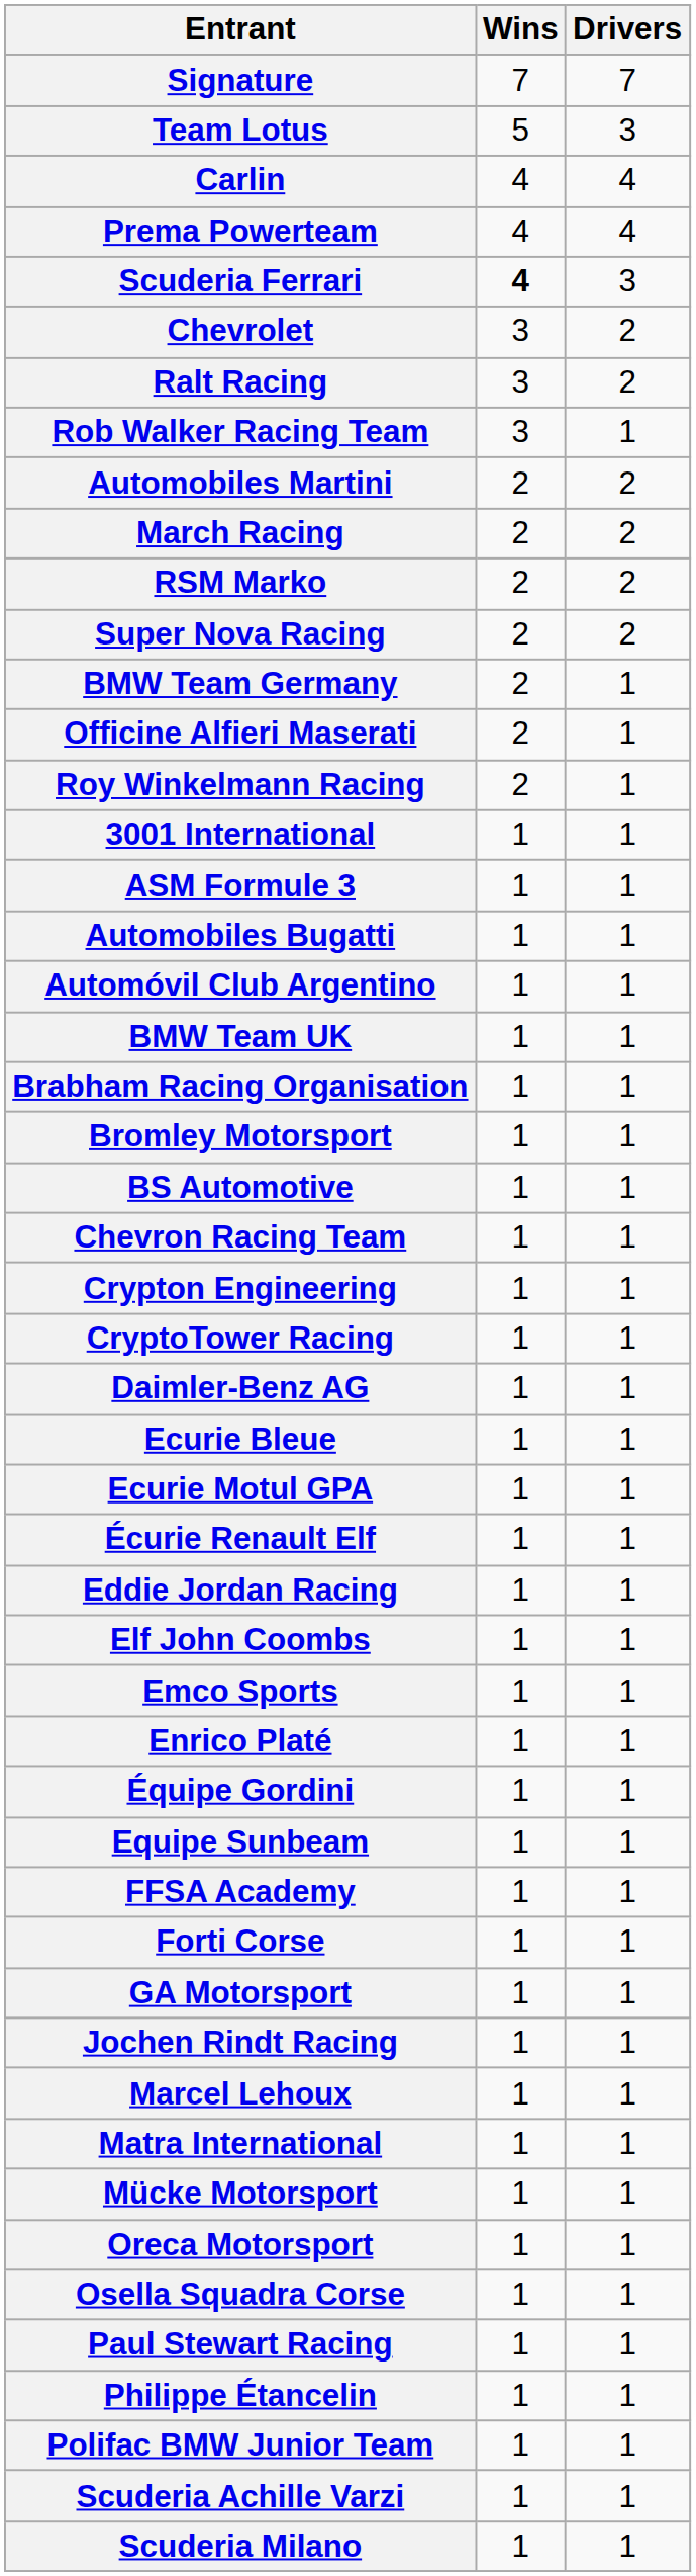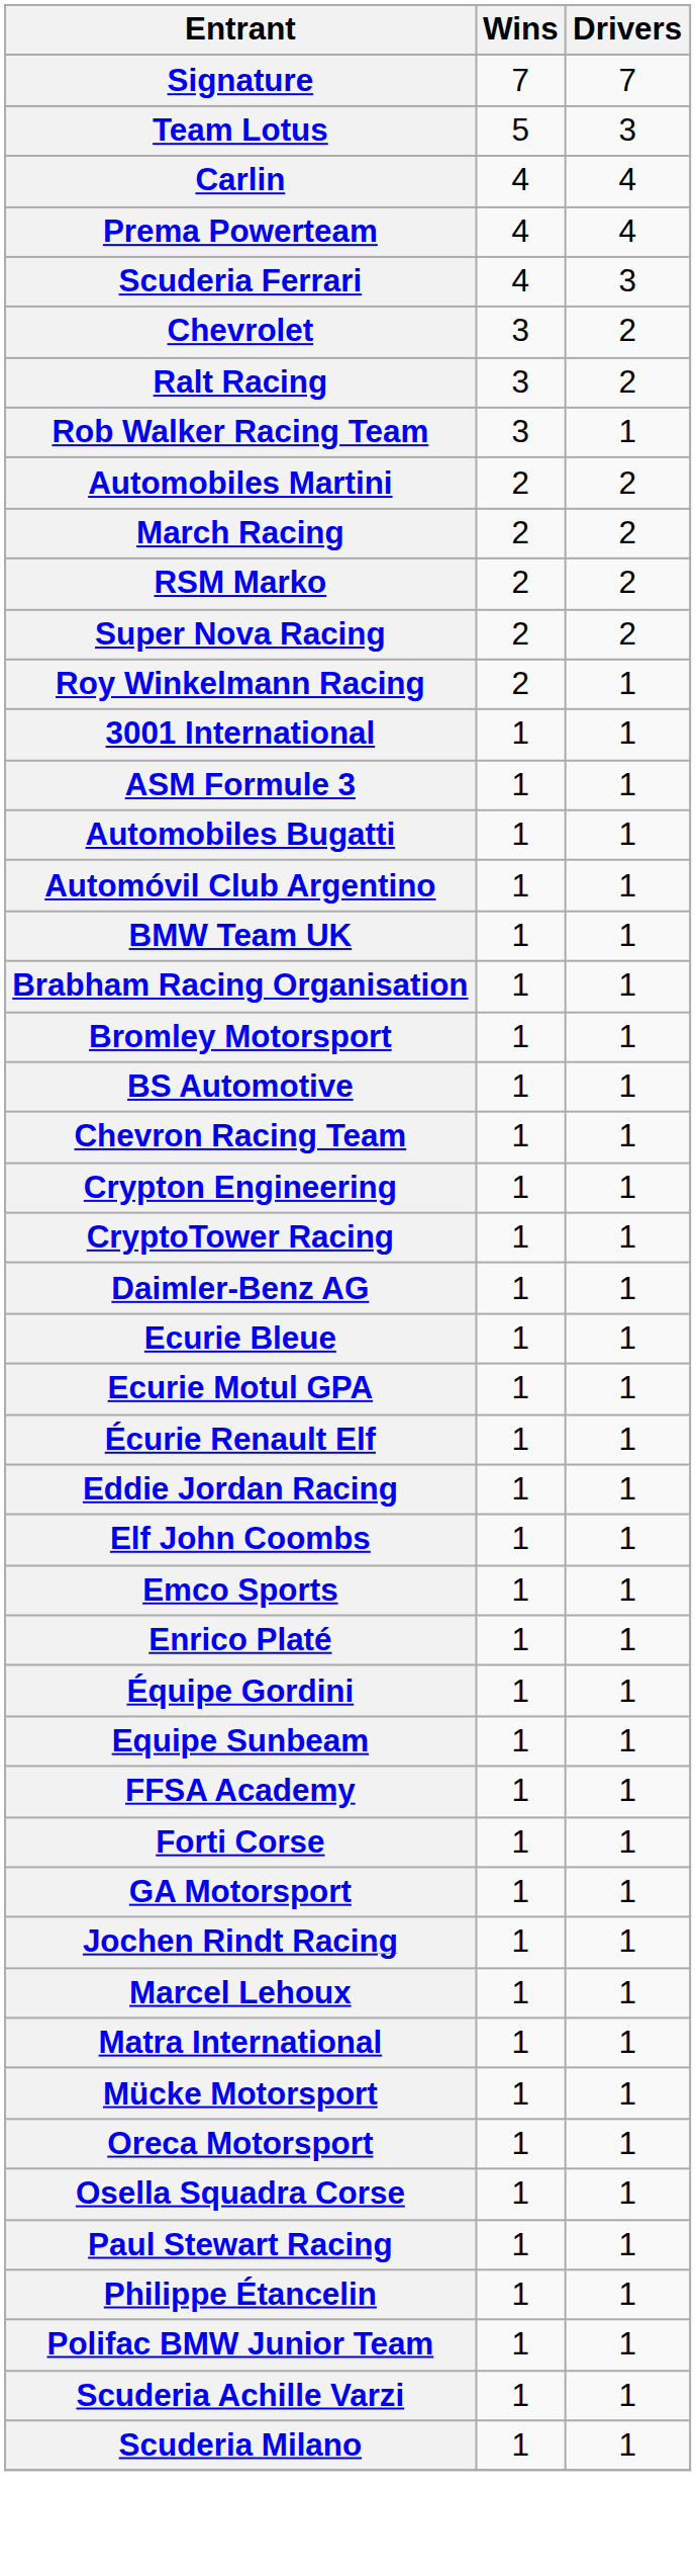 <table class="sortable wikitable plainrowheaders" style="text-align:center">
 <tr>
 <th scope=col>Entrant</th>
 <th scope=col data-sort-type=number>Wins</th>
 <th scope=col data-sort-type=number>Drivers</th>
 </tr>
 <tr>
 <th scope=row><a href='#'>Signature</a></th>
 <td>7</td>
 <td>7</td>
 </tr>
 <tr>
 <th scope=row><a href='#'>Team Lotus</a></th>
 <td>5</td>
 <td>3</td>
 </tr>
 <tr>
 <th scope=row><a href='#'>Carlin</a></th>
 <td>4</td>
 <td>4</td>
 </tr>
 <tr>
 <th scope=row><a href='#'>Prema Powerteam</a></th>
 <td>4</td>
 <td>4</td>
 </tr>
 <tr>
 <th scope=row><a href='#'>Scuderia Ferrari</a></th>
-<td><strong>4</strong></td>
+<td>4</td>
 <td>3</td>
 </tr>
 <tr>
 <th scope=row><a href='#'>Chevrolet</a></th>
 <td>3</td>
 <td>2</td>
 </tr>
 <tr>
 <th scope=row><a href='#'>Ralt Racing</a></th>
 <td>3</td>
 <td>2</td>
 </tr>
 <tr>
 <th scope=row><a href='#'>Rob Walker Racing Team</a></th>
 <td>3</td>
 <td>1</td>
 </tr>
 <tr>
 <th scope=row><a href='#'>Automobiles Martini</a></th>
 <td>2</td>
 <td>2</td>
 </tr>
 <tr>
 <th scope=row><a href='#'>March Racing</a></th>
 <td>2</td>
 <td>2</td>
 </tr>
 <tr>
 <th scope=row><a href='#'>RSM Marko</a></th>
 <td>2</td>
 <td>2</td>
 </tr>
 <tr>
 <th scope=row><a href='#'>Super Nova Racing</a></th>
 <td>2</td>
 <td>2</td>
-</tr>
-<tr>
-<th scope=row><a href='#'>BMW Team Germany</a></th>
-<td>2</td>
-<td>1</td>
-</tr>
-<tr>
-<th scope=row><a href='#'>Officine Alfieri Maserati</a></th>
-<td>2</td>
-<td>1</td>
 </tr>
 <tr>
 <th scope=row><a href='#'>Roy Winkelmann Racing</a></th>
 <td>2</td>
 <td>1</td>
 </tr>
 <tr>
 <th scope=row><a href='#'>3001 International</a></th>
 <td>1</td>
 <td>1</td>
 </tr>
 <tr>
 <th scope=row><a href='#'>ASM Formule 3</a></th>
 <td>1</td>
 <td>1</td>
 </tr>
 <tr>
 <th scope=row><a href='#'>Automobiles Bugatti</a></th>
 <td>1</td>
 <td>1</td>
 </tr>
 <tr>
 <th scope=row><a href='#'>Automóvil Club Argentino</a></th>
 <td>1</td>
 <td>1</td>
 </tr>
 <tr>
 <th scope=row><a href='#'>BMW Team UK</a></th>
 <td>1</td>
 <td>1</td>
 </tr>
 <tr>
 <th scope=row><a href='#'>Brabham Racing Organisation</a></th>
 <td>1</td>
 <td>1</td>
 </tr>
 <tr>
 <th scope=row><a href='#'>Bromley Motorsport</a></th>
 <td>1</td>
 <td>1</td>
 </tr>
 <tr>
 <th scope=row><a href='#'>BS Automotive</a></th>
 <td>1</td>
 <td>1</td>
 </tr>
 <tr>
 <th scope=row><a href='#'>Chevron Racing Team</a></th>
 <td>1</td>
 <td>1</td>
 </tr>
 <tr>
 <th scope=row><a href='#'>Crypton Engineering</a></th>
 <td>1</td>
 <td>1</td>
 </tr>
 <tr>
 <th scope=row><a href='#'>CryptoTower Racing</a></th>
 <td>1</td>
 <td>1</td>
 </tr>
 <tr>
 <th scope=row><a href='#'>Daimler-Benz AG</a></th>
 <td>1</td>
 <td>1</td>
 </tr>
 <tr>
 <th scope=row><a href='#'>Ecurie Bleue</a></th>
 <td>1</td>
 <td>1</td>
 </tr>
 <tr>
 <th scope=row><a href='#'>Ecurie Motul GPA</a></th>
 <td>1</td>
 <td>1</td>
 </tr>
 <tr>
 <th scope=row><a href='#'>Écurie Renault Elf</a></th>
 <td>1</td>
 <td>1</td>
 </tr>
 <tr>
 <th scope=row><a href='#'>Eddie Jordan Racing</a></th>
 <td>1</td>
 <td>1</td>
 </tr>
 <tr>
 <th scope=row><a href='#'>Elf John Coombs</a></th>
 <td>1</td>
 <td>1</td>
 </tr>
 <tr>
 <th scope=row><a href='#'>Emco Sports</a></th>
 <td>1</td>
 <td>1</td>
 </tr>
 <tr>
 <th scope=row><a href='#'>Enrico Platé</a></th>
 <td>1</td>
 <td>1</td>
 </tr>
 <tr>
 <th scope=row><a href='#'>Équipe Gordini</a></th>
 <td>1</td>
 <td>1</td>
 </tr>
 <tr>
 <th scope=row><a href='#'>Equipe Sunbeam</a></th>
 <td>1</td>
 <td>1</td>
 </tr>
 <tr>
 <th scope=row><a href='#'>FFSA Academy</a></th>
 <td>1</td>
 <td>1</td>
 </tr>
 <tr>
 <th scope=row><a href='#'>Forti Corse</a></th>
 <td>1</td>
 <td>1</td>
 </tr>
 <tr>
 <th scope=row><a href='#'>GA Motorsport</a></th>
 <td>1</td>
 <td>1</td>
 </tr>
 <tr>
 <th scope=row><a href='#'>Jochen Rindt Racing</a></th>
 <td>1</td>
 <td>1</td>
 </tr>
 <tr>
 <th scope=row><a href='#'>Marcel Lehoux</a></th>
 <td>1</td>
 <td>1</td>
 </tr>
 <tr>
 <th scope=row><a href='#'>Matra International</a></th>
 <td>1</td>
 <td>1</td>
 </tr>
 <tr>
 <th scope=row><a href='#'>Mücke Motorsport</a></th>
 <td>1</td>
 <td>1</td>
 </tr>
 <tr>
 <th scope=row><a href='#'>Oreca Motorsport</a></th>
 <td>1</td>
 <td>1</td>
 </tr>
 <tr>
 <th scope=row><a href='#'>Osella Squadra Corse</a></th>
 <td>1</td>
 <td>1</td>
 </tr>
 <tr>
 <th scope=row><a href='#'>Paul Stewart Racing</a></th>
 <td>1</td>
 <td>1</td>
 </tr>
 <tr>
 <th scope=row><a href='#'>Philippe Étancelin</a></th>
 <td>1</td>
 <td>1</td>
 </tr>
 <tr>
 <th scope=row><a href='#'>Polifac BMW Junior Team</a></th>
 <td>1</td>
 <td>1</td>
 </tr>
 <tr>
 <th scope=row><a href='#'>Scuderia Achille Varzi</a></th>
 <td>1</td>
 <td>1</td>
 </tr>
 <tr>
 <th scope=row><a href='#'>Scuderia Milano</a></th>
 <td>1</td>
 <td>1</td>
 </tr>
 <tr>
 </tr>
 </table>
